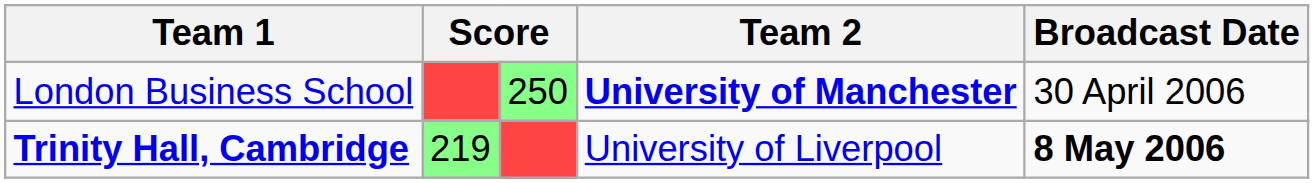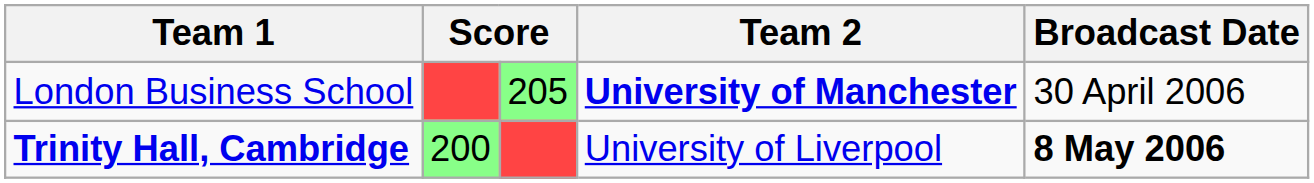 <table class="wikitable" border="1">
 <tr>
 <th>Team 1</th>
 <th colspan=2>Score</th>
 <th>Team 2</th>
 <th>Broadcast Date</th>
 </tr>
 <tr>
 <td><a href='#'>London Business School</a></td>
 <td style="background:#ff4444"></td>
-<td style="background:#88ff88">250</td>
+<td style="background:#88ff88">205</td>
 <td><strong><a href='#'>University of Manchester</a></strong></td>
 <td>30 April 2006</td>
 </tr>
 <tr>
 <td><strong><a href='#'>Trinity Hall, Cambridge</a></strong></td>
-<td style="background:#88ff88">219</td>
+<td style="background:#88ff88">200</td>
 <td style="background:#ff4444"></td>
 <td><a href='#'>University of Liverpool</a></td>
 <td><strong>8 May 2006</strong></td>
 </tr>
 </table>
